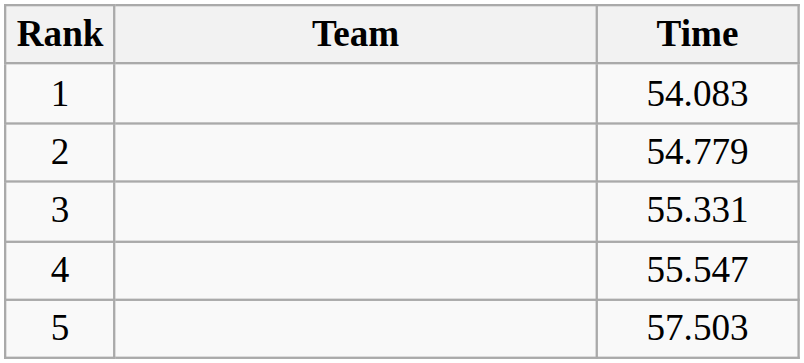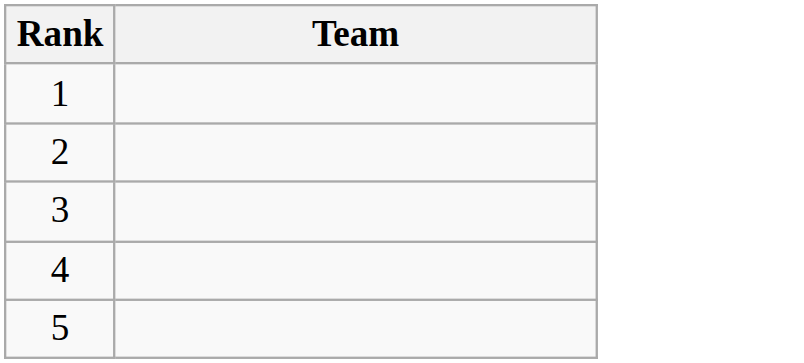 <table class=wikitable style="text-align:center">
 <tr>
 <th width=40>Rank</th>
 <th width=200>Team</th>
-<th width=80>Time</th>
 </tr>
 <tr>
 <td>1</td>
 <td align=left></td>
-<td>54.083</td>
 </tr>
 <tr>
 <td>2</td>
 <td align=left></td>
-<td>54.779</td>
 </tr>
 <tr>
 <td>3</td>
 <td align=left></td>
-<td>55.331</td>
 </tr>
 <tr>
 <td>4</td>
 <td align=left></td>
-<td>55.547</td>
 </tr>
 <tr>
 <td>5</td>
 <td align=left></td>
-<td>57.503</td>
 </tr>
 </table>
